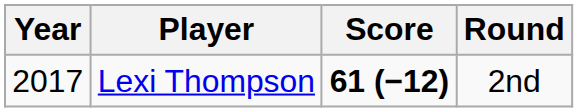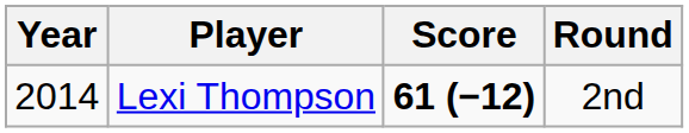 <table class="wikitable">
 <tr>
 <th>Year</th>
 <th>Player</th>
 <th>Score</th>
 <th>Round</th>
 </tr>
 <tr>
-<td>2017</td>
+<td>2014</td>
 <td><a href='#'>Lexi Thompson</a></td>
 <td><strong>61 (−12)</strong></td>
 <td align=center>2nd</td>
 </tr>
 </table>
